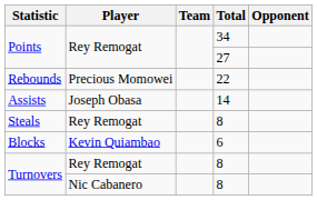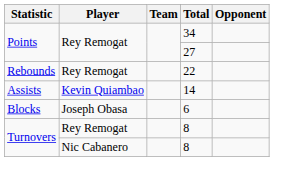 <table class="wikitable">
 <tr>
 <th>Statistic</th>
 <th>Player</th>
 <th>Team</th>
 <th>Total</th>
 <th>Opponent</th>
 </tr>
 <tr>
 <td rowspan="2"><a href='#'>Points</a></td>
 <td rowspan="2"> Rey Remogat</td>
 <td rowspan="2"></td>
 <td>34</td>
 <td></td>
 </tr>
 <tr>
 <td>27</td>
 <td></td>
 </tr>
 <tr>
 <td><a href='#'>Rebounds</a></td>
-<td> Precious Momowei</td>
+<td> Rey Remogat</td>
 <td></td>
 <td>22</td>
 <td></td>
 </tr>
 <tr>
 <td><a href='#'>Assists</a></td>
-<td> Joseph Obasa</td>
+<td> <a href='#'>Kevin Quiambao</a></td>
 <td></td>
 <td>14</td>
 <td></td>
 </tr>
 <tr>
-<td><a href='#'>Steals</a></td>
-<td> Rey Remogat</td>
-<td></td>
-<td>8</td>
-<td></td>
-</tr>
-<tr>
 <td><a href='#'>Blocks</a></td>
-<td> <a href='#'>Kevin Quiambao</a></td>
+<td> Joseph Obasa</td>
 <td></td>
 <td>6</td>
 <td></td>
 </tr>
 <tr>
 <td rowspan="2"><a href='#'>Turnovers</a></td>
 <td> Rey Remogat</td>
 <td></td>
 <td>8</td>
 <td></td>
 </tr>
 <tr>
 <td> Nic Cabanero</td>
 <td></td>
 <td>8</td>
 <td></td>
 </tr>
 </table>
